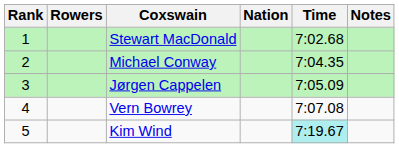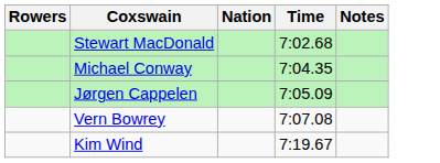 <table class="wikitable sortable" style="text-align:center">
 <tr>
-<th>Rank</th>
 <th>Rowers</th>
 <th>Coxswain</th>
 <th>Nation</th>
 <th>Time</th>
 <th>Notes</th>
 </tr>
 <tr bgcolor=bbf3bb>
-<td>1</td>
 <td align=left></td>
 <td align=left><a href='#'>Stewart MacDonald</a></td>
 <td align=left></td>
 <td>7:02.68</td>
 <td></td>
 </tr>
 <tr bgcolor=bbf3bb>
-<td>2</td>
 <td align=left></td>
 <td align=left><a href='#'>Michael Conway</a></td>
 <td align=left></td>
 <td>7:04.35</td>
 <td></td>
 </tr>
 <tr bgcolor=bbf3bb>
-<td>3</td>
 <td align=left></td>
 <td align=left><a href='#'>Jørgen Cappelen</a></td>
 <td align=left></td>
 <td>7:05.09</td>
 <td></td>
 </tr>
 <tr>
-<td>4</td>
 <td align=left></td>
 <td align=left><a href='#'>Vern Bowrey</a></td>
 <td align=left></td>
 <td>7:07.08</td>
 <td></td>
 </tr>
 <tr>
-<td>5</td>
 <td align=left></td>
 <td align=left><a href='#'>Kim Wind</a></td>
 <td align=left></td>
-<td style="background: paleturquoise;">7:19.67</td>
+<td>7:19.67</td>
 <td></td>
 </tr>
 </table>
